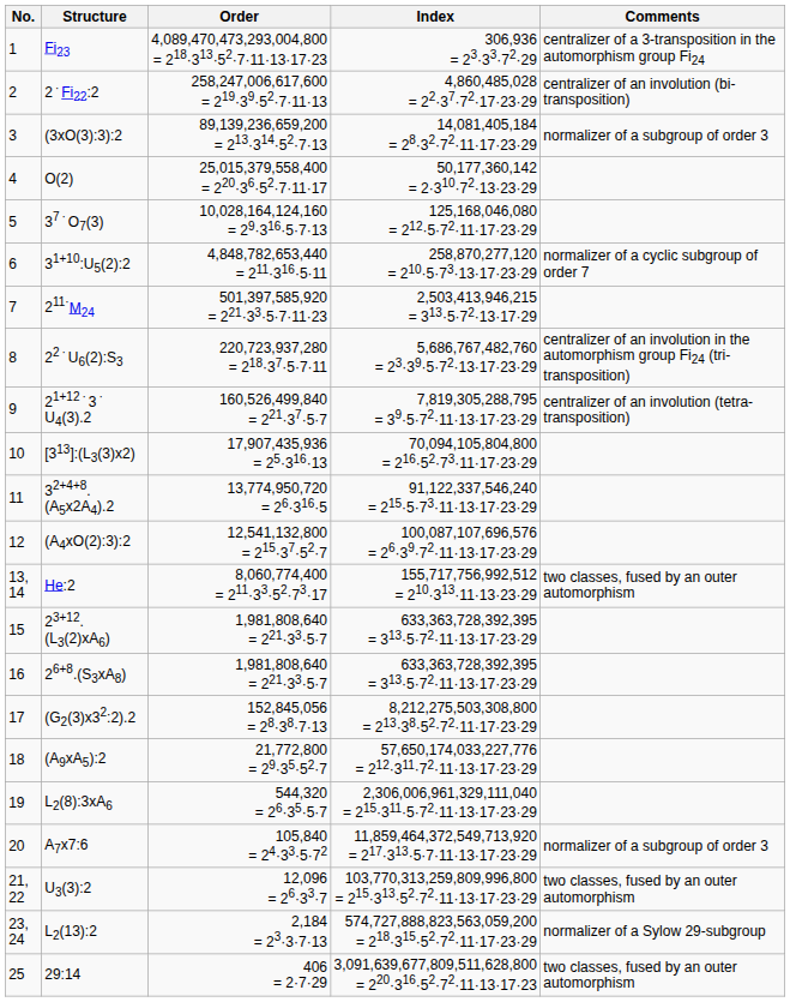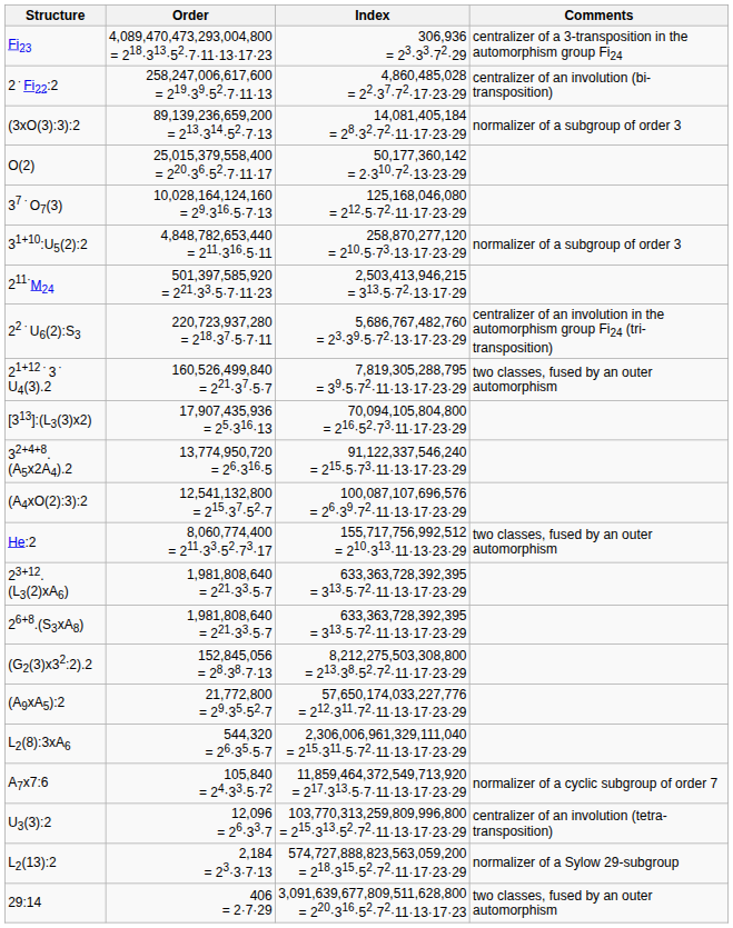 <table class="wikitable">
 <tr>
-<th>No.</th>
 <th>Structure</th>
 <th>Order</th>
 <th>Index</th>
 <th>Comments</th>
 </tr>
 <tr>
-<td>1</td>
 <td><a href='#'>Fi<sub>23</sub></a></td>
 <td align=right>4,089,470,473,293,004,800<br>= 2<sup>18</sup>·3<sup>13</sup>·5<sup>2</sup>·7·11·13·17·23</td>
 <td align=right>306,936<br>= 2<sup>3</sup>·3<sup>3</sup>·7<sup>2</sup>·29</td>
 <td>centralizer of a 3-transposition in the automorphism group Fi<sub>24</sub></td>
 </tr>
 <tr>
-<td>2</td>
 <td>2<sup> · </sup><a href='#'>Fi<sub>22</sub></a>:2</td>
 <td align=right>258,247,006,617,600<br>= 2<sup>19</sup>·3<sup>9</sup>·5<sup>2</sup>·7·11·13</td>
 <td align=right>4,860,485,028<br>= 2<sup>2</sup>·3<sup>7</sup>·7<sup>2</sup>·17·23·29</td>
 <td>centralizer of an involution (bi-transposition)</td>
 </tr>
 <tr>
-<td>3</td>
 <td>(3xO(3):3):2</td>
 <td align=right>89,139,236,659,200<br>= 2<sup>13</sup>·3<sup>14</sup>·5<sup>2</sup>·7·13</td>
 <td align=right>14,081,405,184<br>= 2<sup>8</sup>·3<sup>2</sup>·7<sup>2</sup>·11·17·23·29</td>
 <td>normalizer of a subgroup of order 3</td>
 </tr>
 <tr>
-<td>4</td>
 <td>O(2)</td>
 <td align=right>25,015,379,558,400<br>= 2<sup>20</sup>·3<sup>6</sup>·5<sup>2</sup>·7·11·17</td>
 <td align=right>50,177,360,142<br>= 2·3<sup>10</sup>·7<sup>2</sup>·13·23·29</td>
 <td></td>
 </tr>
 <tr>
-<td>5</td>
 <td>3<sup>7 · </sup>O<sub>7</sub>(3)</td>
 <td align=right>10,028,164,124,160<br>= 2<sup>9</sup>·3<sup>16</sup>·5·7·13</td>
 <td align=right>125,168,046,080<br>= 2<sup>12</sup>·5·7<sup>2</sup>·11·17·23·29</td>
 <td></td>
 </tr>
 <tr>
-<td>6</td>
 <td>3<sup>1+10</sup>:U<sub>5</sub>(2):2</td>
 <td align=right>4,848,782,653,440<br>= 2<sup>11</sup>·3<sup>16</sup>·5·11</td>
 <td align=right>258,870,277,120<br>= 2<sup>10</sup>·5·7<sup>3</sup>·13·17·23·29</td>
-<td>normalizer of a cyclic subgroup of order 7</td>
+<td>normalizer of a subgroup of order 3</td>
 </tr>
 <tr>
-<td>7</td>
 <td>2<sup>11·</sup><a href='#'>M<sub>24</sub></a></td>
 <td align=right>501,397,585,920<br>= 2<sup>21</sup>·3<sup>3</sup>·5·7·11·23</td>
 <td align=right>2,503,413,946,215<br>= 3<sup>13</sup>·5·7<sup>2</sup>·13·17·29</td>
 <td></td>
 </tr>
 <tr>
-<td>8</td>
 <td>2<sup>2 · </sup>U<sub>6</sub>(2):S<sub>3</sub></td>
 <td align=right>220,723,937,280<br>= 2<sup>18</sup>·3<sup>7</sup>·5·7·11</td>
 <td align=right>5,686,767,482,760<br>= 2<sup>3</sup>·3<sup>9</sup>·5·7<sup>2</sup>·13·17·23·29</td>
 <td>centralizer of an involution in the automorphism group Fi<sub>24</sub> (tri-transposition)</td>
 </tr>
 <tr>
-<td>9</td>
 <td>2<sup>1+12 · </sup>3<sup> · </sup>U<sub>4</sub>(3).2</td>
 <td align=right>160,526,499,840<br>= 2<sup>21</sup>·3<sup>7</sup>·5·7</td>
 <td align=right>7,819,305,288,795<br>= 3<sup>9</sup>·5·7<sup>2</sup>·11·13·17·23·29</td>
-<td>centralizer of an involution (tetra-transposition)</td>
+<td>two classes, fused by an outer automorphism</td>
 </tr>
 <tr>
-<td>10</td>
 <td>[3<sup>13</sup>]:(L<sub>3</sub>(3)x2)</td>
 <td align=right>17,907,435,936<br>= 2<sup>5</sup>·3<sup>16</sup>·13</td>
 <td align=right>70,094,105,804,800<br>= 2<sup>16</sup>·5<sup>2</sup>·7<sup>3</sup>·11·17·23·29</td>
 <td></td>
 </tr>
 <tr>
-<td>11</td>
 <td>3<sup>2+4+8</sup>.(A<sub>5</sub>x2A<sub>4</sub>).2</td>
 <td align=right>13,774,950,720<br>= 2<sup>6</sup>·3<sup>16</sup>·5</td>
 <td align=right>91,122,337,546,240<br>= 2<sup>15</sup>·5·7<sup>3</sup>·11·13·17·23·29</td>
 <td></td>
 </tr>
 <tr>
-<td>12</td>
 <td>(A<sub>4</sub>xO(2):3):2</td>
 <td align=right>12,541,132,800<br>= 2<sup>15</sup>·3<sup>7</sup>·5<sup>2</sup>·7</td>
 <td align=right>100,087,107,696,576<br>= 2<sup>6</sup>·3<sup>9</sup>·7<sup>2</sup>·11·13·17·23·29</td>
 <td></td>
 </tr>
 <tr>
-<td>13, 14</td>
 <td><a href='#'>He</a>:2</td>
 <td align=right>8,060,774,400<br>= 2<sup>11</sup>·3<sup>3</sup>·5<sup>2</sup>·7<sup>3</sup>·17</td>
 <td align=right>155,717,756,992,512<br>= 2<sup>10</sup>·3<sup>13</sup>·11·13·23·29</td>
 <td>two classes, fused by an outer automorphism</td>
 </tr>
 <tr>
-<td>15</td>
 <td>2<sup>3+12</sup>.(L<sub>3</sub>(2)xA<sub>6</sub>)</td>
 <td align=right>1,981,808,640<br>= 2<sup>21</sup>·3<sup>3</sup>·5·7</td>
 <td align=right>633,363,728,392,395<br>= 3<sup>13</sup>·5·7<sup>2</sup>·11·13·17·23·29</td>
 <td></td>
 </tr>
 <tr>
-<td>16</td>
 <td>2<sup>6+8</sup>.(S<sub>3</sub>xA<sub>8</sub>)</td>
 <td align=right>1,981,808,640<br>= 2<sup>21</sup>·3<sup>3</sup>·5·7</td>
 <td align=right>633,363,728,392,395<br>= 3<sup>13</sup>·5·7<sup>2</sup>·11·13·17·23·29</td>
 <td></td>
 </tr>
 <tr>
-<td>17</td>
 <td>(G<sub>2</sub>(3)x3<sup>2</sup>:2).2</td>
 <td align=right>152,845,056<br>= 2<sup>8</sup>·3<sup>8</sup>·7·13</td>
 <td align=right>8,212,275,503,308,800<br>= 2<sup>13</sup>·3<sup>8</sup>·5<sup>2</sup>·7<sup>2</sup>·11·17·23·29</td>
 <td></td>
 </tr>
 <tr>
-<td>18</td>
 <td>(A<sub>9</sub>xA<sub>5</sub>):2</td>
 <td align=right>21,772,800<br>= 2<sup>9</sup>·3<sup>5</sup>·5<sup>2</sup>·7</td>
 <td align=right>57,650,174,033,227,776<br>= 2<sup>12</sup>·3<sup>11</sup>·7<sup>2</sup>·11·13·17·23·29</td>
 <td></td>
 </tr>
 <tr>
-<td>19</td>
 <td>L<sub>2</sub>(8):3xA<sub>6</sub></td>
 <td align=right>544,320<br>= 2<sup>6</sup>·3<sup>5</sup>·5·7</td>
 <td align=right>2,306,006,961,329,111,040<br>= 2<sup>15</sup>·3<sup>11</sup>·5·7<sup>2</sup>·11·13·17·23·29</td>
 <td></td>
 </tr>
 <tr>
-<td>20</td>
 <td>A<sub>7</sub>x7:6</td>
 <td align=right>105,840<br>= 2<sup>4</sup>·3<sup>3</sup>·5·7<sup>2</sup></td>
 <td align=right>11,859,464,372,549,713,920<br>= 2<sup>17</sup>·3<sup>13</sup>·5·7·11·13·17·23·29</td>
-<td>normalizer of a subgroup of order 3</td>
+<td>normalizer of a cyclic subgroup of order 7</td>
 </tr>
 <tr>
-<td>21, 22</td>
 <td>U<sub>3</sub>(3):2</td>
 <td align=right>12,096<br>= 2<sup>6</sup>·3<sup>3</sup>·7</td>
 <td align=right>103,770,313,259,809,996,800<br>= 2<sup>15</sup>·3<sup>13</sup>·5<sup>2</sup>·7<sup>2</sup>·11·13·17·23·29</td>
-<td>two classes, fused by an outer automorphism</td>
+<td>centralizer of an involution (tetra-transposition)</td>
 </tr>
 <tr>
-<td>23, 24</td>
 <td>L<sub>2</sub>(13):2</td>
 <td align=right>2,184<br>= 2<sup>3</sup>·3·7·13</td>
 <td align=right>574,727,888,823,563,059,200<br>= 2<sup>18</sup>·3<sup>15</sup>·5<sup>2</sup>·7<sup>2</sup>·11·17·23·29</td>
 <td>normalizer of a Sylow 29-subgroup</td>
 </tr>
 <tr>
-<td>25</td>
 <td>29:14</td>
 <td align=right>406<br>= 2·7·29</td>
 <td align=right>3,091,639,677,809,511,628,800<br>= 2<sup>20</sup>·3<sup>16</sup>·5<sup>2</sup>·7<sup>2</sup>·11·13·17·23</td>
 <td>two classes, fused by an outer automorphism</td>
 </tr>
 </table>
